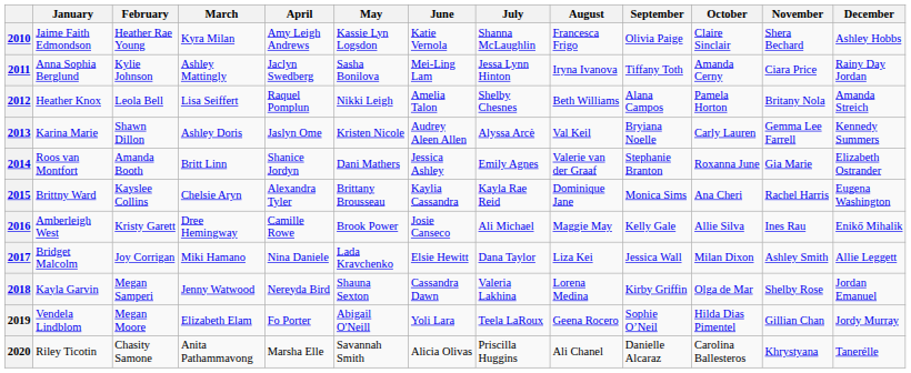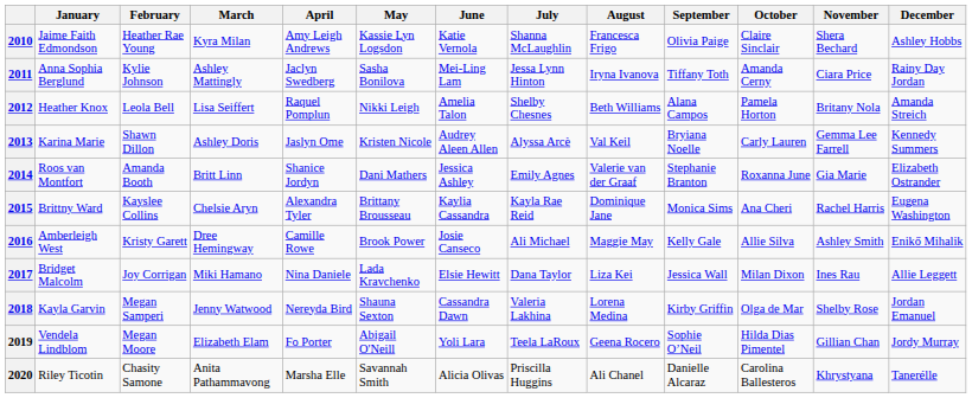 <table class="wikitable">
 <tr>
 <th> </th>
 <th>January</th>
 <th>February</th>
 <th>March</th>
 <th>April</th>
 <th>May</th>
 <th>June</th>
 <th>July</th>
 <th>August</th>
 <th>September</th>
 <th>October</th>
 <th>November</th>
 <th>December</th>
 </tr>
 <tr>
 <th><a href='#'>2010</a></th>
 <td><a href='#'>Jaime Faith Edmondson</a></td>
 <td><a href='#'>Heather Rae Young</a></td>
 <td><a href='#'>Kyra Milan</a></td>
 <td><a href='#'>Amy Leigh Andrews</a></td>
 <td><a href='#'>Kassie Lyn Logsdon</a></td>
 <td><a href='#'>Katie Vernola</a></td>
 <td><a href='#'>Shanna McLaughlin</a></td>
 <td><a href='#'>Francesca Frigo</a></td>
 <td><a href='#'>Olivia Paige</a></td>
 <td> <a href='#'>Claire Sinclair</a></td>
 <td><a href='#'>Shera Bechard</a></td>
 <td><a href='#'>Ashley Hobbs</a></td>
 </tr>
 <tr>
 <th><a href='#'>2011</a></th>
 <td><a href='#'>Anna Sophia Berglund</a></td>
 <td><a href='#'>Kylie Johnson</a></td>
 <td><a href='#'>Ashley Mattingly</a></td>
 <td> <a href='#'>Jaclyn Swedberg</a></td>
 <td><a href='#'>Sasha Bonilova</a></td>
 <td><a href='#'>Mei-Ling Lam</a></td>
 <td><a href='#'>Jessa Lynn Hinton</a></td>
 <td><a href='#'>Iryna Ivanova</a></td>
 <td><a href='#'>Tiffany Toth</a></td>
 <td><a href='#'>Amanda Cerny</a></td>
 <td><a href='#'>Ciara Price</a></td>
 <td><a href='#'>Rainy Day Jordan</a></td>
 </tr>
 <tr>
 <th><a href='#'>2012</a></th>
 <td><a href='#'>Heather Knox</a></td>
 <td><a href='#'>Leola Bell</a></td>
 <td><a href='#'>Lisa Seiffert</a></td>
 <td> <a href='#'>Raquel Pomplun</a></td>
 <td><a href='#'>Nikki Leigh</a></td>
 <td><a href='#'>Amelia Talon</a></td>
 <td><a href='#'>Shelby Chesnes</a></td>
 <td><a href='#'>Beth Williams</a></td>
 <td><a href='#'>Alana Campos</a></td>
 <td><a href='#'>Pamela Horton</a></td>
 <td><a href='#'>Britany Nola</a></td>
 <td><a href='#'>Amanda Streich</a></td>
 </tr>
 <tr>
 <th><a href='#'>2013</a></th>
 <td><a href='#'>Karina Marie</a></td>
 <td><a href='#'>Shawn Dillon</a></td>
 <td><a href='#'>Ashley Doris</a></td>
 <td><a href='#'>Jaslyn Ome</a></td>
 <td><a href='#'>Kristen Nicole</a></td>
 <td><a href='#'>Audrey Aleen Allen</a></td>
 <td><a href='#'>Alyssa Arcè</a></td>
 <td><a href='#'>Val Keil</a></td>
 <td><a href='#'>Bryiana Noelle</a></td>
 <td><a href='#'>Carly Lauren</a></td>
 <td><a href='#'>Gemma Lee Farrell</a></td>
 <td> <a href='#'>Kennedy Summers</a></td>
 </tr>
 <tr>
 <th><a href='#'>2014</a></th>
 <td><a href='#'>Roos van Montfort</a></td>
 <td><a href='#'>Amanda Booth</a></td>
 <td><a href='#'>Britt Linn</a></td>
 <td><a href='#'>Shanice Jordyn</a></td>
 <td> <a href='#'>Dani Mathers</a></td>
 <td><a href='#'>Jessica Ashley</a></td>
 <td><a href='#'>Emily Agnes</a></td>
 <td><a href='#'>Valerie van der Graaf</a></td>
 <td><a href='#'>Stephanie Branton</a></td>
 <td><a href='#'>Roxanna June</a></td>
 <td><a href='#'>Gia Marie</a></td>
 <td><a href='#'>Elizabeth Ostrander</a></td>
 </tr>
 <tr>
 <th><a href='#'>2015</a></th>
 <td><a href='#'>Brittny Ward</a></td>
 <td><a href='#'>Kayslee Collins</a></td>
 <td><a href='#'>Chelsie Aryn</a></td>
 <td><a href='#'>Alexandra Tyler</a></td>
 <td><a href='#'>Brittany Brousseau</a></td>
 <td><a href='#'>Kaylia Cassandra</a></td>
 <td><a href='#'>Kayla Rae Reid</a></td>
 <td><a href='#'>Dominique Jane</a></td>
 <td><a href='#'>Monica Sims</a></td>
 <td><a href='#'>Ana Cheri</a></td>
 <td><a href='#'>Rachel Harris</a></td>
 <td> <a href='#'>Eugena Washington</a></td>
 </tr>
 <tr>
 <th><a href='#'>2016</a></th>
 <td><a href='#'>Amberleigh West</a></td>
 <td><a href='#'>Kristy Garett</a></td>
 <td><a href='#'>Dree Hemingway</a></td>
 <td><a href='#'>Camille Rowe</a></td>
 <td> <a href='#'>Brook Power</a></td>
 <td><a href='#'>Josie Canseco</a></td>
 <td><a href='#'>Ali Michael</a></td>
 <td><a href='#'>Maggie May</a></td>
 <td><a href='#'>Kelly Gale</a></td>
 <td><a href='#'>Allie Silva</a></td>
-<td><a href='#'>Ines Rau</a></td>
+<td><a href='#'>Ashley Smith</a></td>
 <td><a href='#'>Enikő Mihalik</a></td>
 </tr>
 <tr>
 <th><a href='#'>2017</a></th>
 <td><a href='#'>Bridget Malcolm</a></td>
 <td><a href='#'>Joy Corrigan</a></td>
 <td> <a href='#'>Miki Hamano</a></td>
 <td> <a href='#'>Nina Daniele</a></td>
 <td><a href='#'>Lada Kravchenko</a></td>
 <td><a href='#'>Elsie Hewitt</a></td>
 <td><a href='#'>Dana Taylor</a></td>
 <td><a href='#'>Liza Kei</a></td>
 <td><a href='#'>Jessica Wall</a></td>
 <td><a href='#'>Milan Dixon</a></td>
-<td><a href='#'>Ashley Smith</a></td>
+<td><a href='#'>Ines Rau</a></td>
 <td><a href='#'>Allie Leggett</a></td>
 </tr>
 <tr>
 <th><a href='#'>2018</a></th>
 <td><a href='#'>Kayla Garvin</a></td>
 <td><a href='#'>Megan Samperi</a></td>
 <td><a href='#'>Jenny Watwood</a></td>
 <td><a href='#'>Nereyda Bird</a></td>
 <td><a href='#'>Shauna Sexton</a></td>
 <td><a href='#'>Cassandra Dawn</a></td>
 <td><a href='#'>Valeria Lakhina</a></td>
 <td><a href='#'>Lorena Medina</a></td>
 <td><a href='#'>Kirby Griffin</a></td>
 <td><a href='#'>Olga de Mar</a></td>
 <td><a href='#'>Shelby Rose</a></td>
 <td> <a href='#'>Jordan Emanuel</a></td>
 </tr>
 <tr>
 <th>2019</th>
 <td> <a href='#'>Vendela Lindblom</a></td>
 <td> <a href='#'>Megan Moore</a></td>
 <td><a href='#'>Elizabeth Elam</a></td>
 <td> <a href='#'>Fo Porter</a></td>
 <td> <a href='#'>Abigail O'Neill</a></td>
 <td> <a href='#'>Yoli Lara</a></td>
 <td> <a href='#'>Teela LaRoux</a></td>
 <td> <a href='#'>Geena Rocero</a></td>
 <td> <a href='#'>Sophie O’Neil</a></td>
 <td> <a href='#'>Hilda Dias Pimentel</a></td>
 <td> <a href='#'>Gillian Chan</a></td>
 <td> <a href='#'>Jordy Murray</a></td>
 </tr>
 <tr>
 <th>2020</th>
 <td>Riley Ticotin</td>
 <td>Chasity Samone</td>
 <td>Anita Pathammavong</td>
 <td>Marsha Elle</td>
 <td>Savannah Smith</td>
 <td>Alicia Olivas</td>
 <td>Priscilla Huggins</td>
 <td>Ali Chanel</td>
 <td>Danielle Alcaraz</td>
 <td>Carolina Ballesteros</td>
 <td><a href='#'>Khrystyana</a></td>
 <td><a href='#'>Tanerélle</a></td>
 </tr>
 </table>
